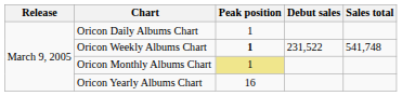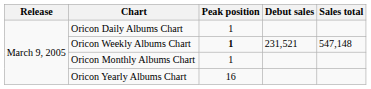 <table class="wikitable" width="575px">
 <tr>
 <th>Release</th>
 <th>Chart</th>
 <th>Peak position</th>
 <th>Debut sales</th>
 <th>Sales total</th>
 </tr>
 <tr>
 <td rowspan="4">March 9, 2005</td>
 <td>Oricon Daily Albums Chart</td>
 <td align="center">1</td>
 <td></td>
 <td></td>
 </tr>
 <tr>
 <td>Oricon Weekly Albums Chart</td>
 <td align="center"><strong>1</strong></td>
-<td>231,522</td>
-<td>541,748</td>
+<td>231,521</td>
+<td>547,148</td>
 </tr>
 <tr>
 <td>Oricon Monthly Albums Chart</td>
-<td align="center" style="background: khaki;">1</td>
+<td align="center">1</td>
 <td></td>
 <td></td>
 </tr>
 <tr>
 <td>Oricon Yearly Albums Chart</td>
 <td align="center">16</td>
 <td></td>
 <td></td>
 </tr>
 </table>
